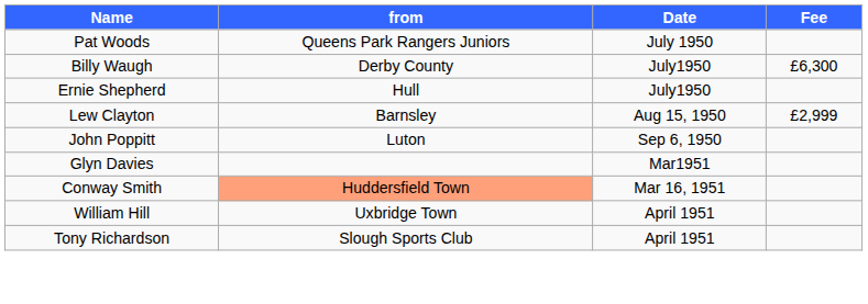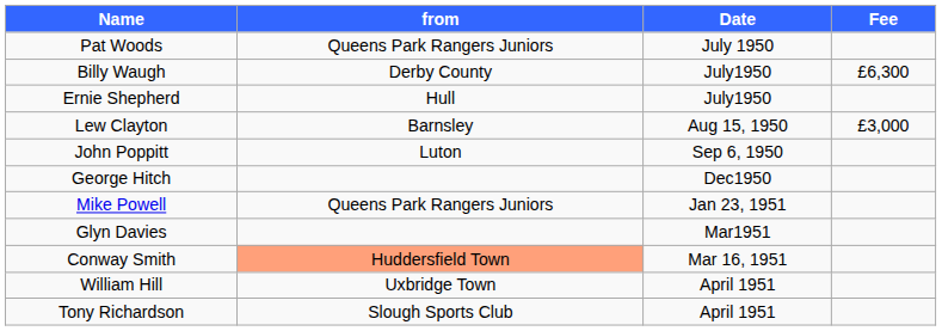 <table class="wikitable" style="text-align:center; font-size:90%; width:90%;">
 <tr>
 <th style="background:#3366ff; color:#FFFFFF; text-align:center;"><strong>Name</strong></th>
 <th style="background:#3366ff; color:#FFFFFF; text-align:center;">from</th>
 <th style="background:#3366ff; color:#FFFFFF; text-align:center;">Date</th>
 <th style="background:#3366ff; color:#FFFFFF; text-align:center;">Fee</th>
 </tr>
 <tr>
 <td>Pat Woods</td>
 <td>Queens Park Rangers Juniors</td>
 <td>July 1950</td>
 <td></td>
 </tr>
 <tr>
 <td>Billy Waugh</td>
 <td>Derby County</td>
 <td>July1950</td>
 <td>£6,300</td>
 </tr>
 <tr>
 <td>Ernie Shepherd</td>
 <td>Hull</td>
 <td>July1950</td>
 <td></td>
 </tr>
 <tr>
 <td>Lew Clayton</td>
 <td>Barnsley</td>
 <td>Aug 15, 1950</td>
-<td>£2,999</td>
+<td>£3,000</td>
 </tr>
 <tr>
 <td>John Poppitt</td>
 <td>Luton</td>
 <td>Sep 6, 1950</td>
+<td></td>
+</tr>
+<tr>
+<td>George Hitch</td>
+<td></td>
+<td>Dec1950</td>
+<td></td>
+</tr>
+<tr>
+<td><a href='#'>Mike Powell</a></td>
+<td>Queens Park Rangers Juniors</td>
+<td>Jan 23, 1951</td>
 <td></td>
 </tr>
 <tr>
 <td>Glyn Davies</td>
 <td></td>
 <td>Mar1951</td>
 <td></td>
 </tr>
 <tr>
 <td>Conway Smith</td>
 <td style="background: lightsalmon;">Huddersfield Town</td>
 <td>Mar 16, 1951</td>
 <td></td>
 </tr>
 <tr>
 <td>William Hill</td>
 <td>Uxbridge Town</td>
 <td>April 1951</td>
 <td></td>
 </tr>
 <tr>
 <td>Tony Richardson</td>
 <td>Slough Sports Club</td>
 <td>April 1951</td>
 <td></td>
 </tr>
 </table>
